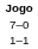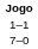 <table>
 <tr>
 <th width=125></th>
 <th width=auto>Jogo</th>
 <th width=125></th>
 </tr>
 <tr>
+<td align=right></td>
+<td align=center>1–1</td>
+<td align=left></td>
+</tr>
+<tr>
 <td align=right><strong></strong></td>
 <td align=center>7–0</td>
 <td align=left></td>
 </tr>
-<tr>
-<td align=right></td>
-<td align=center>1–1</td>
-<td align=left></td>
-</tr>
 </table>
